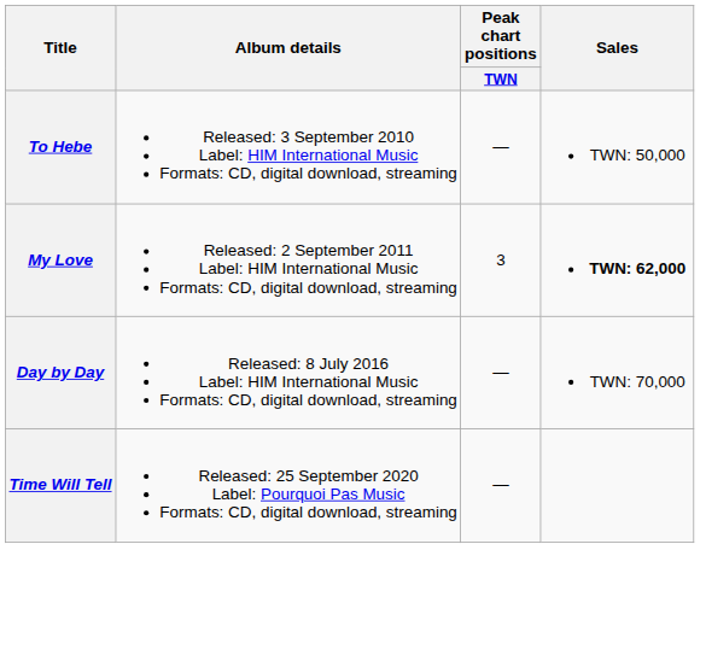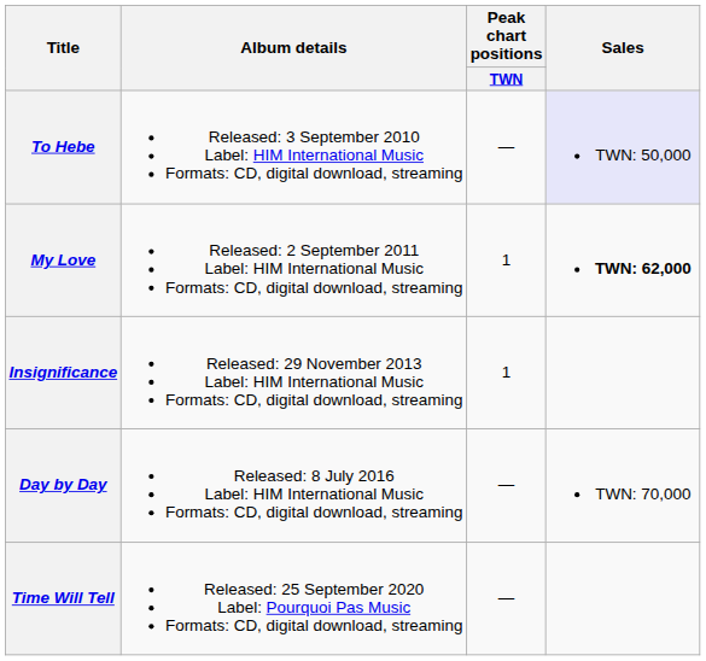 <table class="wikitable plainrowheaders" style="text-align:center;">
 <tr>
 <th rowspan="2">Title</th>
 <th rowspan="2">Album details</th>
 <th>Peak chart positions</th>
 <th rowspan="2" scope="col" style="width:9em;">Sales</th>
 </tr>
 <tr>
 <th scope="col" style="width:3em;font-size:90%;"><a href='#'>TWN</a><br></th>
 </tr>
 <tr>
 <th scope="row"><em><a href='#'>To Hebe</a></em></th>
 <td><br><ul><li>Released: 3 September 2010</li><li>Label: <a href='#'>HIM International Music</a></li><li>Formats: CD, digital download, streaming</li></ul></td>
 <td>—</td>
-<td><br><ul><li>TWN: 50,000</li></ul></td>
+<td style="background: lavender;"><br><ul><li>TWN: 50,000</li></ul></td>
 </tr>
 <tr>
 <th scope="row"><em><a href='#'>My Love</a></em></th>
 <td><br><ul><li>Released: 2 September 2011</li><li>Label: HIM International Music</li><li>Formats: CD, digital download, streaming</li></ul></td>
-<td>3</td>
+<td>1</td>
 <td><strong><br><ul><li>TWN: 62,000</li></ul></strong></td>
+</tr>
+<tr>
+<th scope="row"><em><a href='#'>Insignificance</a></em></th>
+<td><br><ul><li>Released: 29 November 2013</li><li>Label: HIM International Music</li><li>Formats: CD, digital download, streaming</li></ul></td>
+<td>1</td>
+<td></td>
 </tr>
 <tr>
 <th scope="row"><em><a href='#'>Day by Day</a></em></th>
 <td><br><ul><li>Released: 8 July 2016</li><li>Label: HIM International Music</li><li>Formats: CD, digital download, streaming</li></ul></td>
 <td>—</td>
 <td><br><ul><li>TWN: 70,000</li></ul></td>
 </tr>
 <tr>
 <th scope="row"><em><a href='#'>Time Will Tell</a></em></th>
 <td><br><ul><li>Released: 25 September 2020</li><li>Label: <a href='#'>Pourquoi Pas Music</a></li><li>Formats: CD, digital download, streaming</li></ul></td>
 <td>—</td>
 <td></td>
 </tr>
 </table>
